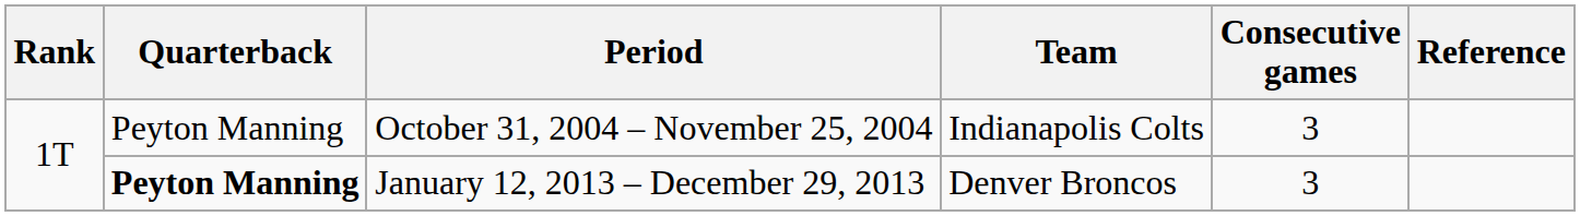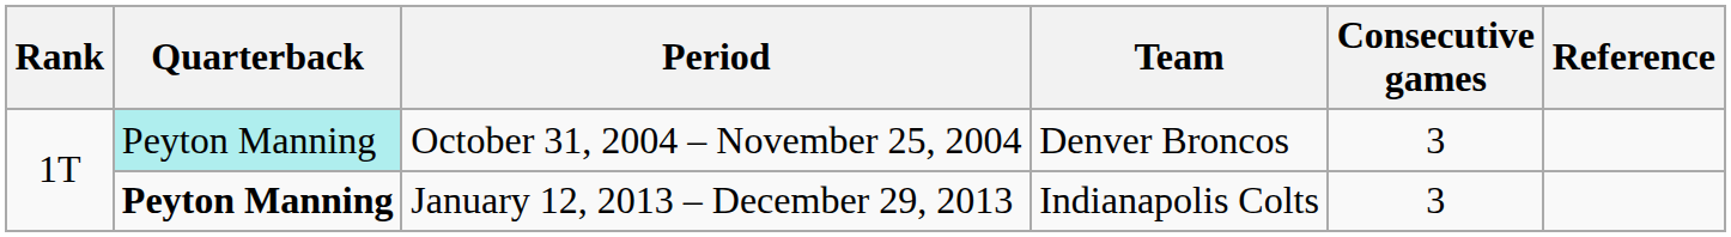 <table class="wikitable">
 <tr>
 <th>Rank</th>
 <th>Quarterback</th>
 <th>Period</th>
 <th>Team</th>
 <th>Consecutive<br>games</th>
 <th>Reference</th>
 </tr>
 <tr>
 <td style="text-align:center;" rowspan="2">1T</td>
-<td>Peyton Manning</td>
+<td style="background: paleturquoise;">Peyton Manning</td>
 <td>October 31, 2004 – November 25, 2004</td>
-<td>Indianapolis Colts</td>
+<td>Denver Broncos</td>
 <td style="text-align:center;">3</td>
 <td style="text-align:center;"></td>
 </tr>
 <tr>
 <td><strong>Peyton Manning</strong></td>
 <td>January 12, 2013 – December 29, 2013</td>
-<td>Denver Broncos</td>
+<td>Indianapolis Colts</td>
 <td style="text-align:center;">3</td>
 <td style="text-align:center;"></td>
 </tr>
 </table>
